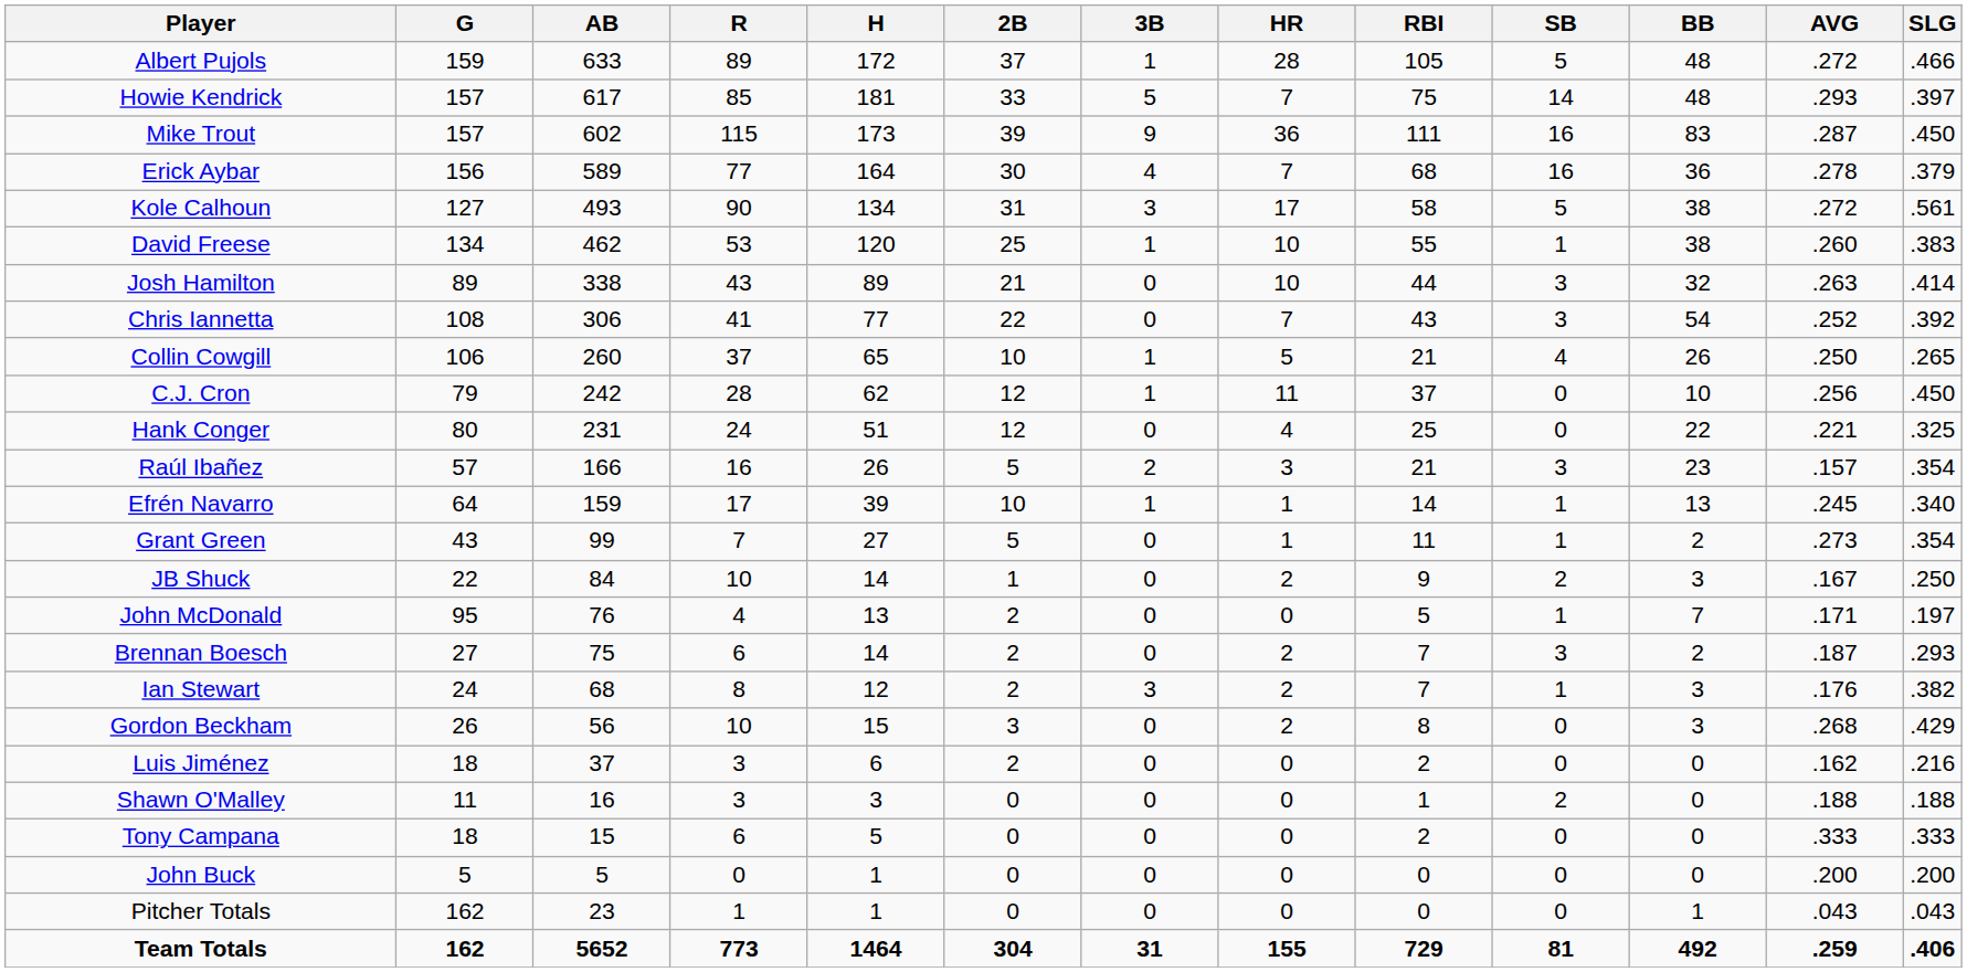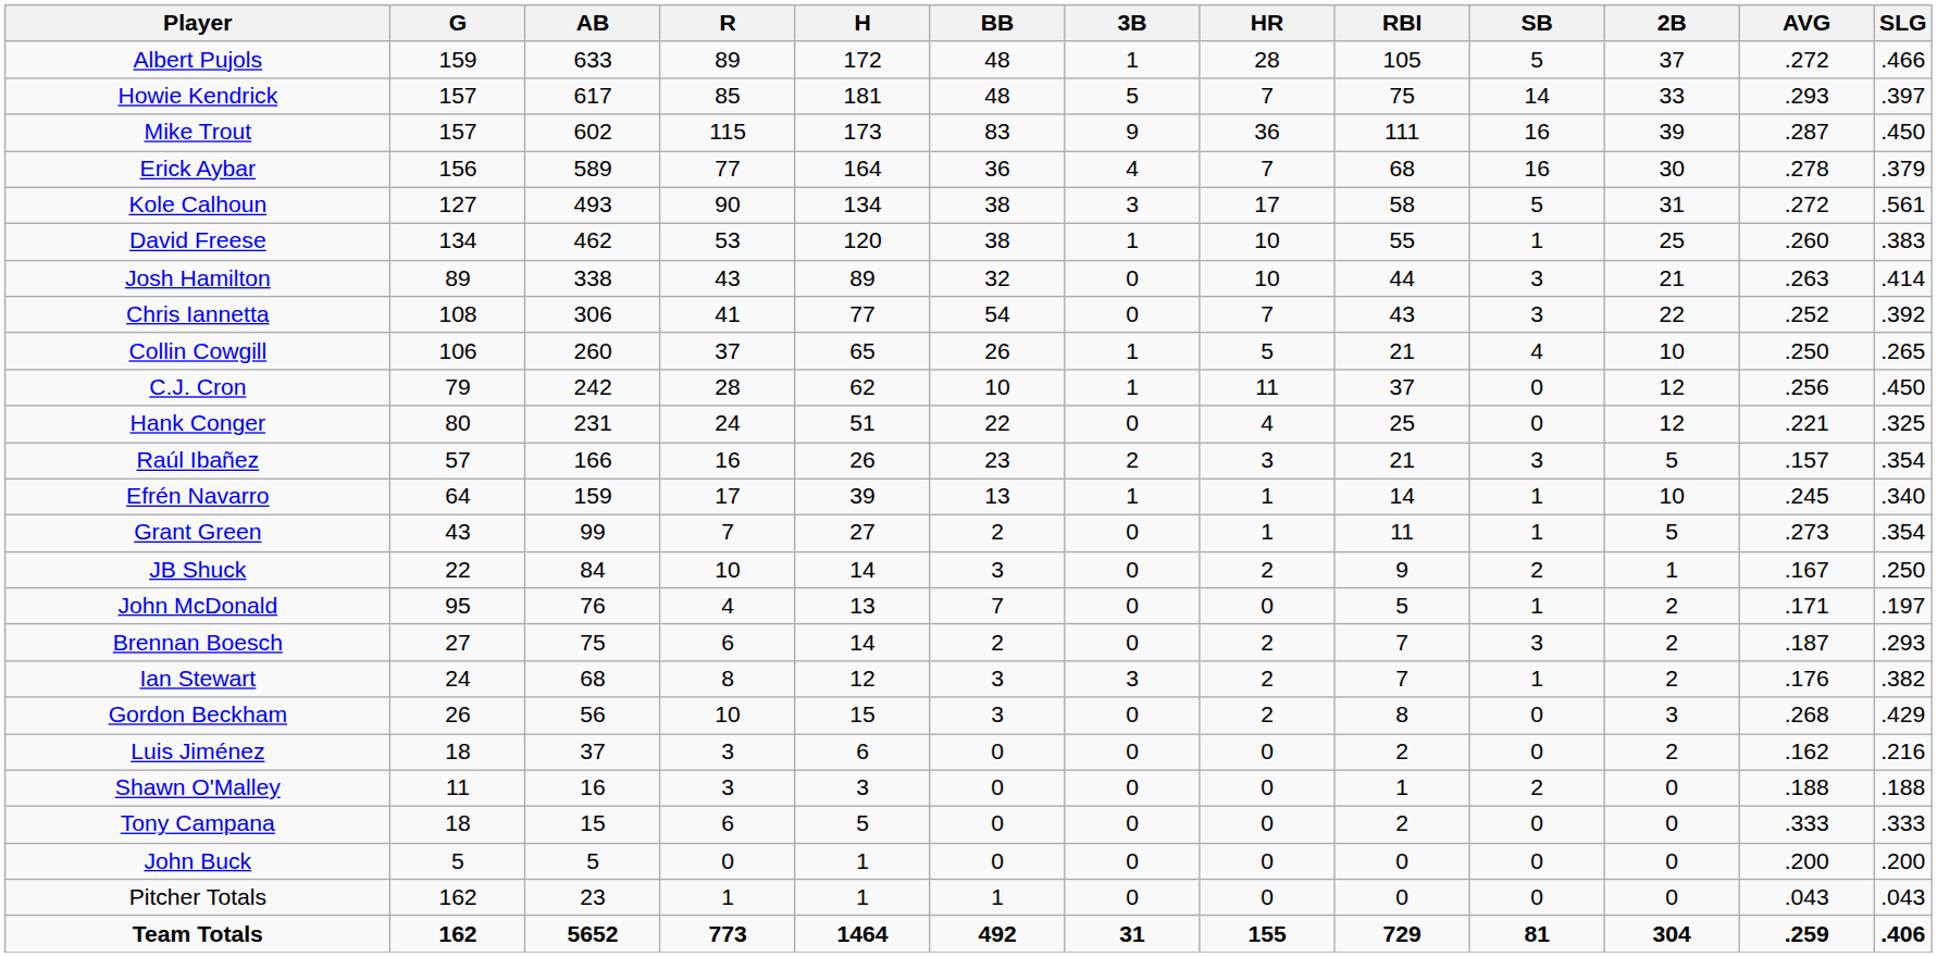 <table class=wikitable style="text-align:center">
 <tr>
 <th bgcolor=#DDDDFF; width="20%">Player</th>
 <th bgcolor=#DDDDFF; width="7%">G</th>
 <th bgcolor=#DDDDFF; width="7%">AB</th>
 <th bgcolor=#DDDDFF; width="7%">R</th>
 <th bgcolor=#DDDDFF; width="7%">H</th>
-<th bgcolor=#DDDDFF; width="7%">2B</th>
+<th bgcolor=#DDDDFF; width="7%">BB</th>
 <th bgcolor=#DDDDFF; width="7%">3B</th>
 <th bgcolor=#DDDDFF; width="7%">HR</th>
 <th bgcolor=#DDDDFF; width="7%">RBI</th>
 <th bgcolor=#DDDDFF; width="7%">SB</th>
-<th bgcolor=#DDDDFF; width="7%">BB</th>
+<th bgcolor=#DDDDFF; width="7%">2B</th>
 <th bgcolor=#DDDDFF; width="7%">AVG</th>
 <th bgcolor=#DDDDFF; width="7%">SLG</th>
 </tr>
 <tr>
 <td><a href='#'>Albert Pujols</a></td>
 <td>159</td>
 <td>633</td>
 <td>89</td>
 <td>172</td>
-<td>37</td>
+<td>48</td>
 <td>1</td>
 <td>28</td>
 <td>105</td>
 <td>5</td>
-<td>48</td>
+<td>37</td>
 <td>.272</td>
 <td>.466</td>
 </tr>
 <tr>
 <td><a href='#'>Howie Kendrick</a></td>
 <td>157</td>
 <td>617</td>
 <td>85</td>
 <td>181</td>
-<td>33</td>
+<td>48</td>
 <td>5</td>
 <td>7</td>
 <td>75</td>
 <td>14</td>
-<td>48</td>
+<td>33</td>
 <td>.293</td>
 <td>.397</td>
 </tr>
 <tr>
 <td><a href='#'>Mike Trout</a></td>
 <td>157</td>
 <td>602</td>
 <td>115</td>
 <td>173</td>
-<td>39</td>
+<td>83</td>
 <td>9</td>
 <td>36</td>
 <td>111</td>
 <td>16</td>
-<td>83</td>
+<td>39</td>
 <td>.287</td>
 <td>.450</td>
 </tr>
 <tr>
 <td><a href='#'>Erick Aybar</a></td>
 <td>156</td>
 <td>589</td>
 <td>77</td>
 <td>164</td>
-<td>30</td>
+<td>36</td>
 <td>4</td>
 <td>7</td>
 <td>68</td>
 <td>16</td>
-<td>36</td>
+<td>30</td>
 <td>.278</td>
 <td>.379</td>
 </tr>
 <tr>
 <td><a href='#'>Kole Calhoun</a></td>
 <td>127</td>
 <td>493</td>
 <td>90</td>
 <td>134</td>
-<td>31</td>
+<td>38</td>
 <td>3</td>
 <td>17</td>
 <td>58</td>
 <td>5</td>
-<td>38</td>
+<td>31</td>
 <td>.272</td>
 <td>.561</td>
 </tr>
 <tr>
 <td><a href='#'>David Freese</a></td>
 <td>134</td>
 <td>462</td>
 <td>53</td>
 <td>120</td>
-<td>25</td>
+<td>38</td>
 <td>1</td>
 <td>10</td>
 <td>55</td>
 <td>1</td>
-<td>38</td>
+<td>25</td>
 <td>.260</td>
 <td>.383</td>
 </tr>
 <tr>
 <td><a href='#'>Josh Hamilton</a></td>
 <td>89</td>
 <td>338</td>
 <td>43</td>
 <td>89</td>
-<td>21</td>
+<td>32</td>
 <td>0</td>
 <td>10</td>
 <td>44</td>
 <td>3</td>
-<td>32</td>
+<td>21</td>
 <td>.263</td>
 <td>.414</td>
 </tr>
 <tr>
 <td><a href='#'>Chris Iannetta</a></td>
 <td>108</td>
 <td>306</td>
 <td>41</td>
 <td>77</td>
-<td>22</td>
+<td>54</td>
 <td>0</td>
 <td>7</td>
 <td>43</td>
 <td>3</td>
-<td>54</td>
+<td>22</td>
 <td>.252</td>
 <td>.392</td>
 </tr>
 <tr>
 <td><a href='#'>Collin Cowgill</a></td>
 <td>106</td>
 <td>260</td>
 <td>37</td>
 <td>65</td>
-<td>10</td>
+<td>26</td>
 <td>1</td>
 <td>5</td>
 <td>21</td>
 <td>4</td>
-<td>26</td>
+<td>10</td>
 <td>.250</td>
 <td>.265</td>
 </tr>
 <tr>
 <td><a href='#'>C.J. Cron</a></td>
 <td>79</td>
 <td>242</td>
 <td>28</td>
 <td>62</td>
-<td>12</td>
+<td>10</td>
 <td>1</td>
 <td>11</td>
 <td>37</td>
 <td>0</td>
-<td>10</td>
+<td>12</td>
 <td>.256</td>
 <td>.450</td>
 </tr>
 <tr>
 <td><a href='#'>Hank Conger</a></td>
 <td>80</td>
 <td>231</td>
 <td>24</td>
 <td>51</td>
-<td>12</td>
+<td>22</td>
 <td>0</td>
 <td>4</td>
 <td>25</td>
 <td>0</td>
-<td>22</td>
+<td>12</td>
 <td>.221</td>
 <td>.325</td>
 </tr>
 <tr>
 <td><a href='#'>Raúl Ibañez</a></td>
 <td>57</td>
 <td>166</td>
 <td>16</td>
 <td>26</td>
-<td>5</td>
+<td>23</td>
 <td>2</td>
 <td>3</td>
 <td>21</td>
 <td>3</td>
-<td>23</td>
+<td>5</td>
 <td>.157</td>
 <td>.354</td>
 </tr>
 <tr>
 <td><a href='#'>Efrén Navarro</a></td>
 <td>64</td>
 <td>159</td>
 <td>17</td>
 <td>39</td>
-<td>10</td>
+<td>13</td>
 <td>1</td>
 <td>1</td>
 <td>14</td>
 <td>1</td>
-<td>13</td>
+<td>10</td>
 <td>.245</td>
 <td>.340</td>
 </tr>
 <tr>
 <td><a href='#'>Grant Green</a></td>
 <td>43</td>
 <td>99</td>
 <td>7</td>
 <td>27</td>
-<td>5</td>
+<td>2</td>
 <td>0</td>
 <td>1</td>
 <td>11</td>
 <td>1</td>
-<td>2</td>
+<td>5</td>
 <td>.273</td>
 <td>.354</td>
 </tr>
 <tr>
 <td><a href='#'>JB Shuck</a></td>
 <td>22</td>
 <td>84</td>
 <td>10</td>
 <td>14</td>
-<td>1</td>
+<td>3</td>
 <td>0</td>
 <td>2</td>
 <td>9</td>
 <td>2</td>
-<td>3</td>
+<td>1</td>
 <td>.167</td>
 <td>.250</td>
 </tr>
 <tr>
 <td><a href='#'>John McDonald</a></td>
 <td>95</td>
 <td>76</td>
 <td>4</td>
 <td>13</td>
-<td>2</td>
+<td>7</td>
 <td>0</td>
 <td>0</td>
 <td>5</td>
 <td>1</td>
-<td>7</td>
+<td>2</td>
 <td>.171</td>
 <td>.197</td>
 </tr>
 <tr>
 <td><a href='#'>Brennan Boesch</a></td>
 <td>27</td>
 <td>75</td>
 <td>6</td>
 <td>14</td>
 <td>2</td>
 <td>0</td>
 <td>2</td>
 <td>7</td>
 <td>3</td>
 <td>2</td>
 <td>.187</td>
 <td>.293</td>
 </tr>
 <tr>
 <td><a href='#'>Ian Stewart</a></td>
 <td>24</td>
 <td>68</td>
 <td>8</td>
 <td>12</td>
-<td>2</td>
+<td>3</td>
 <td>3</td>
 <td>2</td>
 <td>7</td>
 <td>1</td>
-<td>3</td>
+<td>2</td>
 <td>.176</td>
 <td>.382</td>
 </tr>
 <tr>
 <td><a href='#'>Gordon Beckham</a></td>
 <td>26</td>
 <td>56</td>
 <td>10</td>
 <td>15</td>
 <td>3</td>
 <td>0</td>
 <td>2</td>
 <td>8</td>
 <td>0</td>
 <td>3</td>
 <td>.268</td>
 <td>.429</td>
 </tr>
 <tr>
 <td><a href='#'>Luis Jiménez</a></td>
 <td>18</td>
 <td>37</td>
 <td>3</td>
 <td>6</td>
-<td>2</td>
+<td>0</td>
 <td>0</td>
 <td>0</td>
 <td>2</td>
 <td>0</td>
-<td>0</td>
+<td>2</td>
 <td>.162</td>
 <td>.216</td>
 </tr>
 <tr>
 <td><a href='#'>Shawn O'Malley</a></td>
 <td>11</td>
 <td>16</td>
 <td>3</td>
 <td>3</td>
 <td>0</td>
 <td>0</td>
 <td>0</td>
 <td>1</td>
 <td>2</td>
 <td>0</td>
 <td>.188</td>
 <td>.188</td>
 </tr>
 <tr>
 <td><a href='#'>Tony Campana</a></td>
 <td>18</td>
 <td>15</td>
 <td>6</td>
 <td>5</td>
 <td>0</td>
 <td>0</td>
 <td>0</td>
 <td>2</td>
 <td>0</td>
 <td>0</td>
 <td>.333</td>
 <td>.333</td>
 </tr>
 <tr>
 <td><a href='#'>John Buck</a></td>
 <td>5</td>
 <td>5</td>
 <td>0</td>
 <td>1</td>
 <td>0</td>
 <td>0</td>
 <td>0</td>
 <td>0</td>
 <td>0</td>
 <td>0</td>
 <td>.200</td>
 <td>.200</td>
 </tr>
 <tr>
 <td>Pitcher Totals</td>
 <td>162</td>
 <td>23</td>
 <td>1</td>
 <td>1</td>
+<td>1</td>
 <td>0</td>
 <td>0</td>
 <td>0</td>
 <td>0</td>
 <td>0</td>
-<td>1</td>
 <td>.043</td>
 <td>.043</td>
 </tr>
 <tr>
 <td><strong>Team Totals</strong></td>
 <td><strong>162</strong></td>
 <td><strong>5652</strong></td>
 <td><strong>773</strong></td>
 <td><strong>1464</strong></td>
-<td><strong>304</strong></td>
+<td><strong>492</strong></td>
 <td><strong>31</strong></td>
 <td><strong>155</strong></td>
 <td><strong>729</strong></td>
 <td><strong>81</strong></td>
-<td><strong>492</strong></td>
+<td><strong>304</strong></td>
 <td><strong>.259</strong></td>
 <td><strong>.406</strong></td>
 </tr>
 </table>
